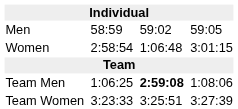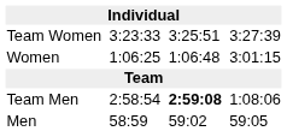 <table>
 <tr>
 <td colspan=7 bgcolor=#eeeeee style=text-align:center;><strong>Individual</strong></td>
 </tr>
 <tr>
-<td>Men</td>
+<td>Team Women</td>
 <td></td>
-<td>58:59</td>
+<td>3:23:33</td>
 <td></td>
-<td>59:02</td>
+<td>3:25:51</td>
 <td></td>
-<td>59:05</td>
+<td>3:27:39</td>
 </tr>
 <tr>
 <td>Women</td>
 <td></td>
-<td>2:58:54</td>
+<td>1:06:25</td>
 <td></td>
 <td>1:06:48</td>
 <td></td>
 <td>3:01:15</td>
 </tr>
 <tr>
 <td colspan=7 bgcolor=#eeeeee style=text-align:center;><strong>Team</strong></td>
 </tr>
 <tr>
 <td>Team Men</td>
 <td></td>
-<td>1:06:25</td>
+<td>2:58:54</td>
 <td></td>
 <td><strong>2:59:08</strong></td>
 <td></td>
 <td>1:08:06</td>
 </tr>
 <tr>
-<td>Team Women</td>
+<td>Men</td>
 <td></td>
-<td>3:23:33</td>
+<td>58:59</td>
 <td></td>
-<td>3:25:51</td>
+<td>59:02</td>
 <td></td>
-<td>3:27:39</td>
+<td>59:05</td>
 </tr>
 </table>
